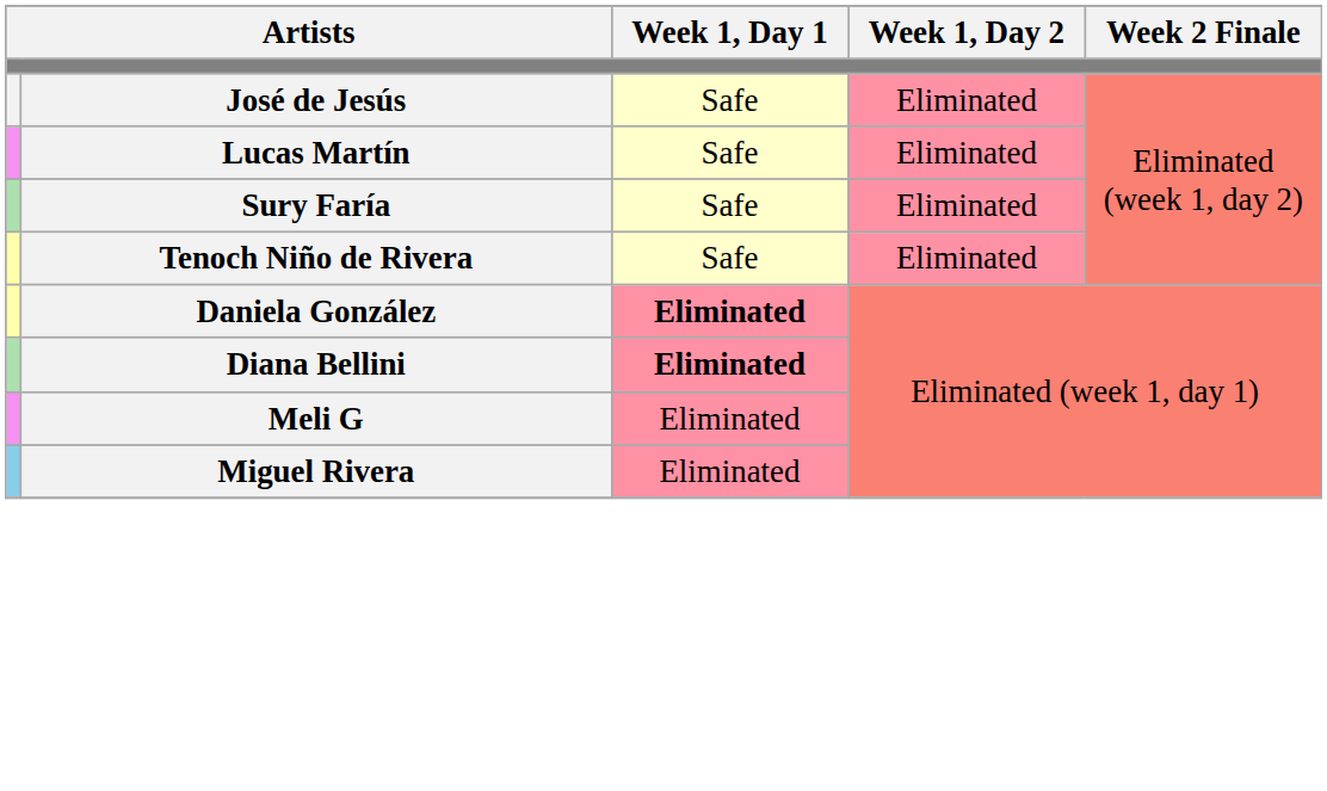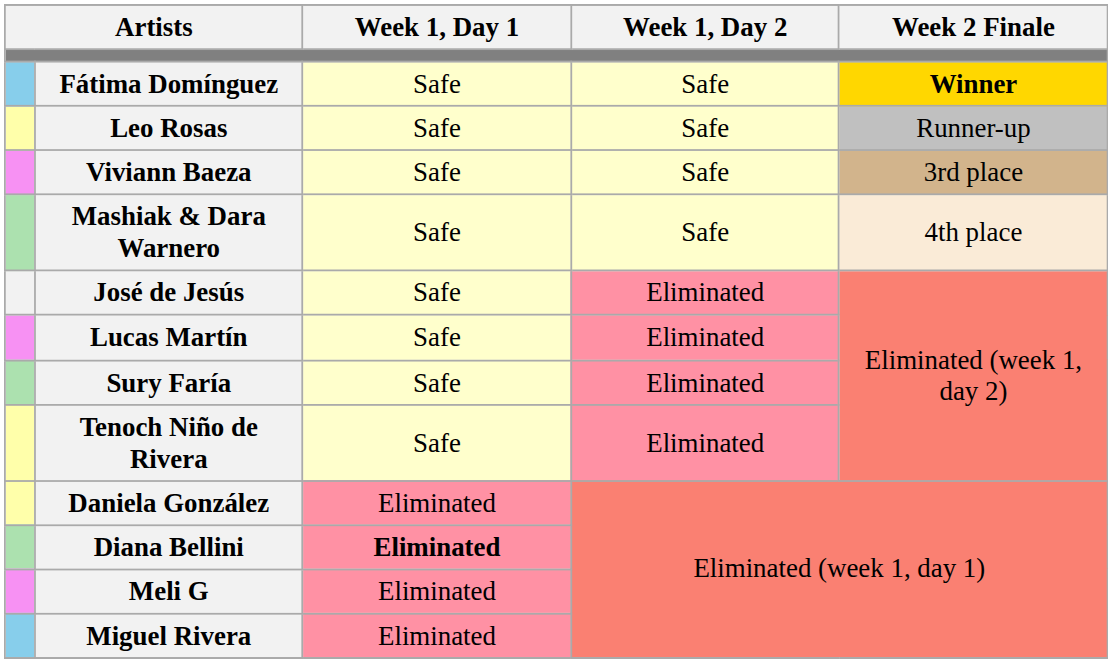 <table class="wikitable"  style="text-align:center; font-size:95%; width:100%;">
 <tr>
 </tr>
 <tr>
 <th colspan="2">Artists</th>
 <th style="width:18%;">Week 1, Day 1</th>
 <th style="width:18%;">Week 1, Day 2</th>
 <th style="width:18%;">Week 2 Finale</th>
 </tr>
 <tr>
 <th colspan="5" style="background:gray;"></th>
+</tr>
+<tr>
+<th style="background:#87ceeb; width:2%;"></th>
+<th style="width:18%;">Fátima Domínguez</th>
+<td style="background:#FFFFCC;">Safe</td>
+<td style="background:#FFFFCC;">Safe</td>
+<td style="background:gold;"><strong>Winner</strong></td>
+</tr>
+<tr>
+<th style="background:#FFFFAA;"></th>
+<th>Leo Rosas</th>
+<td style="background:#FFFFCC;">Safe</td>
+<td style="background:#FFFFCC;">Safe</td>
+<td style="background:silver;">Runner-up</td>
+</tr>
+<tr>
+<th style="background:#f791f3;"></th>
+<th>Viviann Baeza</th>
+<td style="background:#FFFFCC;">Safe</td>
+<td style="background:#FFFFCC;">Safe</td>
+<td style="background:tan;">3rd place</td>
+</tr>
+<tr>
+<th style="background:#ace1af;"></th>
+<th>Mashiak & Dara Warnero</th>
+<td style="background:#FFFFCC;">Safe</td>
+<td style="background:#FFFFCC;">Safe</td>
+<td style="background:AntiqueWhite;">4th place</td>
 </tr>
 <tr>
 <th style="width:1%;" style="background:#87ceeb;"></th>
 <th>José de Jesús</th>
 <td style="background:#FFFFCC;">Safe</td>
 <td style="background:#FF91A4;">Eliminated</td>
 <td colspan="1" rowspan="4" style="background:salmon;">Eliminated (week 1, day 2)</td>
 </tr>
 <tr>
 <td style="background:#f791f3;"></td>
 <th>Lucas Martín</th>
 <td style="background:#FFFFCC;">Safe</td>
 <td style="background:#FF91A4;">Eliminated</td>
 </tr>
 <tr>
 <th style="background:#ace1af;"></th>
 <th>Sury Faría</th>
 <td style="background:#FFFFCC;">Safe</td>
 <td style="background:#FF91A4;">Eliminated</td>
 </tr>
 <tr>
 <th style="background:#FFFFAA;"></th>
 <th>Tenoch Niño de Rivera</th>
 <td style="background:#FFFFCC;">Safe</td>
 <td style="background:#FF91A4;">Eliminated</td>
 </tr>
 <tr>
 <th style="background:#FFFFAA;"></th>
 <th>Daniela González</th>
-<td style="background:#FF91A4;"><strong>Eliminated</strong></td>
+<td style="background:#FF91A4;">Eliminated</td>
 <td colspan="2" rowspan="4" style="background:salmon;">Eliminated (week 1, day 1)</td>
 </tr>
 <tr>
 <td style="background:#ace1af;"></td>
 <th>Diana Bellini</th>
 <td style="background:#FF91A4;"><strong>Eliminated</strong></td>
 </tr>
 <tr>
 <th style="background:#f791f3;"></th>
 <th>Meli G</th>
 <td style="background:#FF91A4;">Eliminated</td>
 </tr>
 <tr>
 <th style="background:#87ceeb;"></th>
 <th>Miguel Rivera</th>
 <td style="background:#FF91A4;">Eliminated</td>
 </tr>
 <tr>
 </tr>
 </table>
